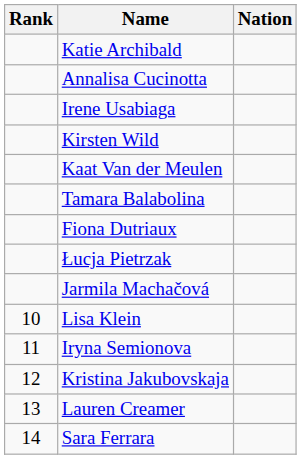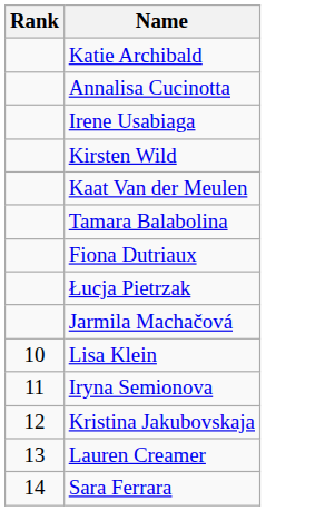 <table class="wikitable sortable" style="text-align:center">
 <tr>
 <th>Rank</th>
 <th>Name</th>
-<th>Nation</th>
 </tr>
 <tr>
 <td></td>
 <td align=left><a href='#'>Katie Archibald</a></td>
-<td align=left></td>
 </tr>
 <tr>
 <td></td>
 <td align=left><a href='#'>Annalisa Cucinotta</a></td>
-<td align=left></td>
 </tr>
 <tr>
 <td></td>
 <td align=left><a href='#'>Irene Usabiaga</a></td>
-<td align=left></td>
 </tr>
 <tr>
 <td></td>
 <td align=left><a href='#'>Kirsten Wild</a></td>
-<td align=left></td>
 </tr>
 <tr>
 <td></td>
 <td align=left><a href='#'>Kaat Van der Meulen</a></td>
-<td align=left></td>
 </tr>
 <tr>
 <td></td>
 <td align=left><a href='#'>Tamara Balabolina</a></td>
-<td align=left></td>
 </tr>
 <tr>
 <td></td>
 <td align=left><a href='#'>Fiona Dutriaux</a></td>
-<td align=left></td>
 </tr>
 <tr>
 <td></td>
 <td align=left><a href='#'>Łucja Pietrzak</a></td>
-<td align=left></td>
 </tr>
 <tr>
 <td></td>
 <td align=left><a href='#'>Jarmila Machačová</a></td>
-<td align=left></td>
 </tr>
 <tr>
 <td>10</td>
 <td align=left><a href='#'>Lisa Klein</a></td>
-<td align=left></td>
 </tr>
 <tr>
 <td>11</td>
 <td align=left><a href='#'>Iryna Semionova</a></td>
-<td align=left></td>
 </tr>
 <tr>
 <td>12</td>
 <td align=left><a href='#'>Kristina Jakubovskaja</a></td>
-<td align=left></td>
 </tr>
 <tr>
 <td>13</td>
 <td align=left><a href='#'>Lauren Creamer</a></td>
-<td align=left></td>
 </tr>
 <tr>
 <td>14</td>
 <td align=left><a href='#'>Sara Ferrara</a></td>
-<td align=left></td>
 </tr>
 </table>
